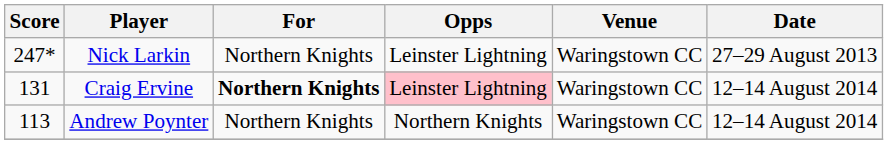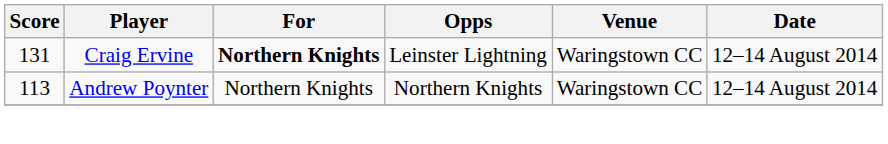 <table class="wikitable" style="text-align:center;">
 <tr>
 <th>Score</th>
 <th>Player</th>
 <th>For</th>
 <th>Opps</th>
 <th>Venue</th>
 <th>Date</th>
 </tr>
 <tr>
-<td>247*</td>
-<td><a href='#'>Nick Larkin</a></td>
-<td>Northern Knights</td>
-<td>Leinster Lightning</td>
-<td>Waringstown CC</td>
-<td>27–29 August 2013</td>
-</tr>
-<tr>
 <td>131</td>
 <td><a href='#'>Craig Ervine</a></td>
 <td><strong>Northern Knights</strong></td>
-<td style="background: pink;">Leinster Lightning</td>
+<td>Leinster Lightning</td>
 <td>Waringstown CC</td>
 <td>12–14 August 2014</td>
 </tr>
 <tr>
 <td>113</td>
 <td><a href='#'>Andrew Poynter</a></td>
 <td>Northern Knights</td>
 <td>Northern Knights</td>
 <td>Waringstown CC</td>
 <td>12–14 August 2014</td>
 </tr>
 <tr>
 </tr>
 </table>
